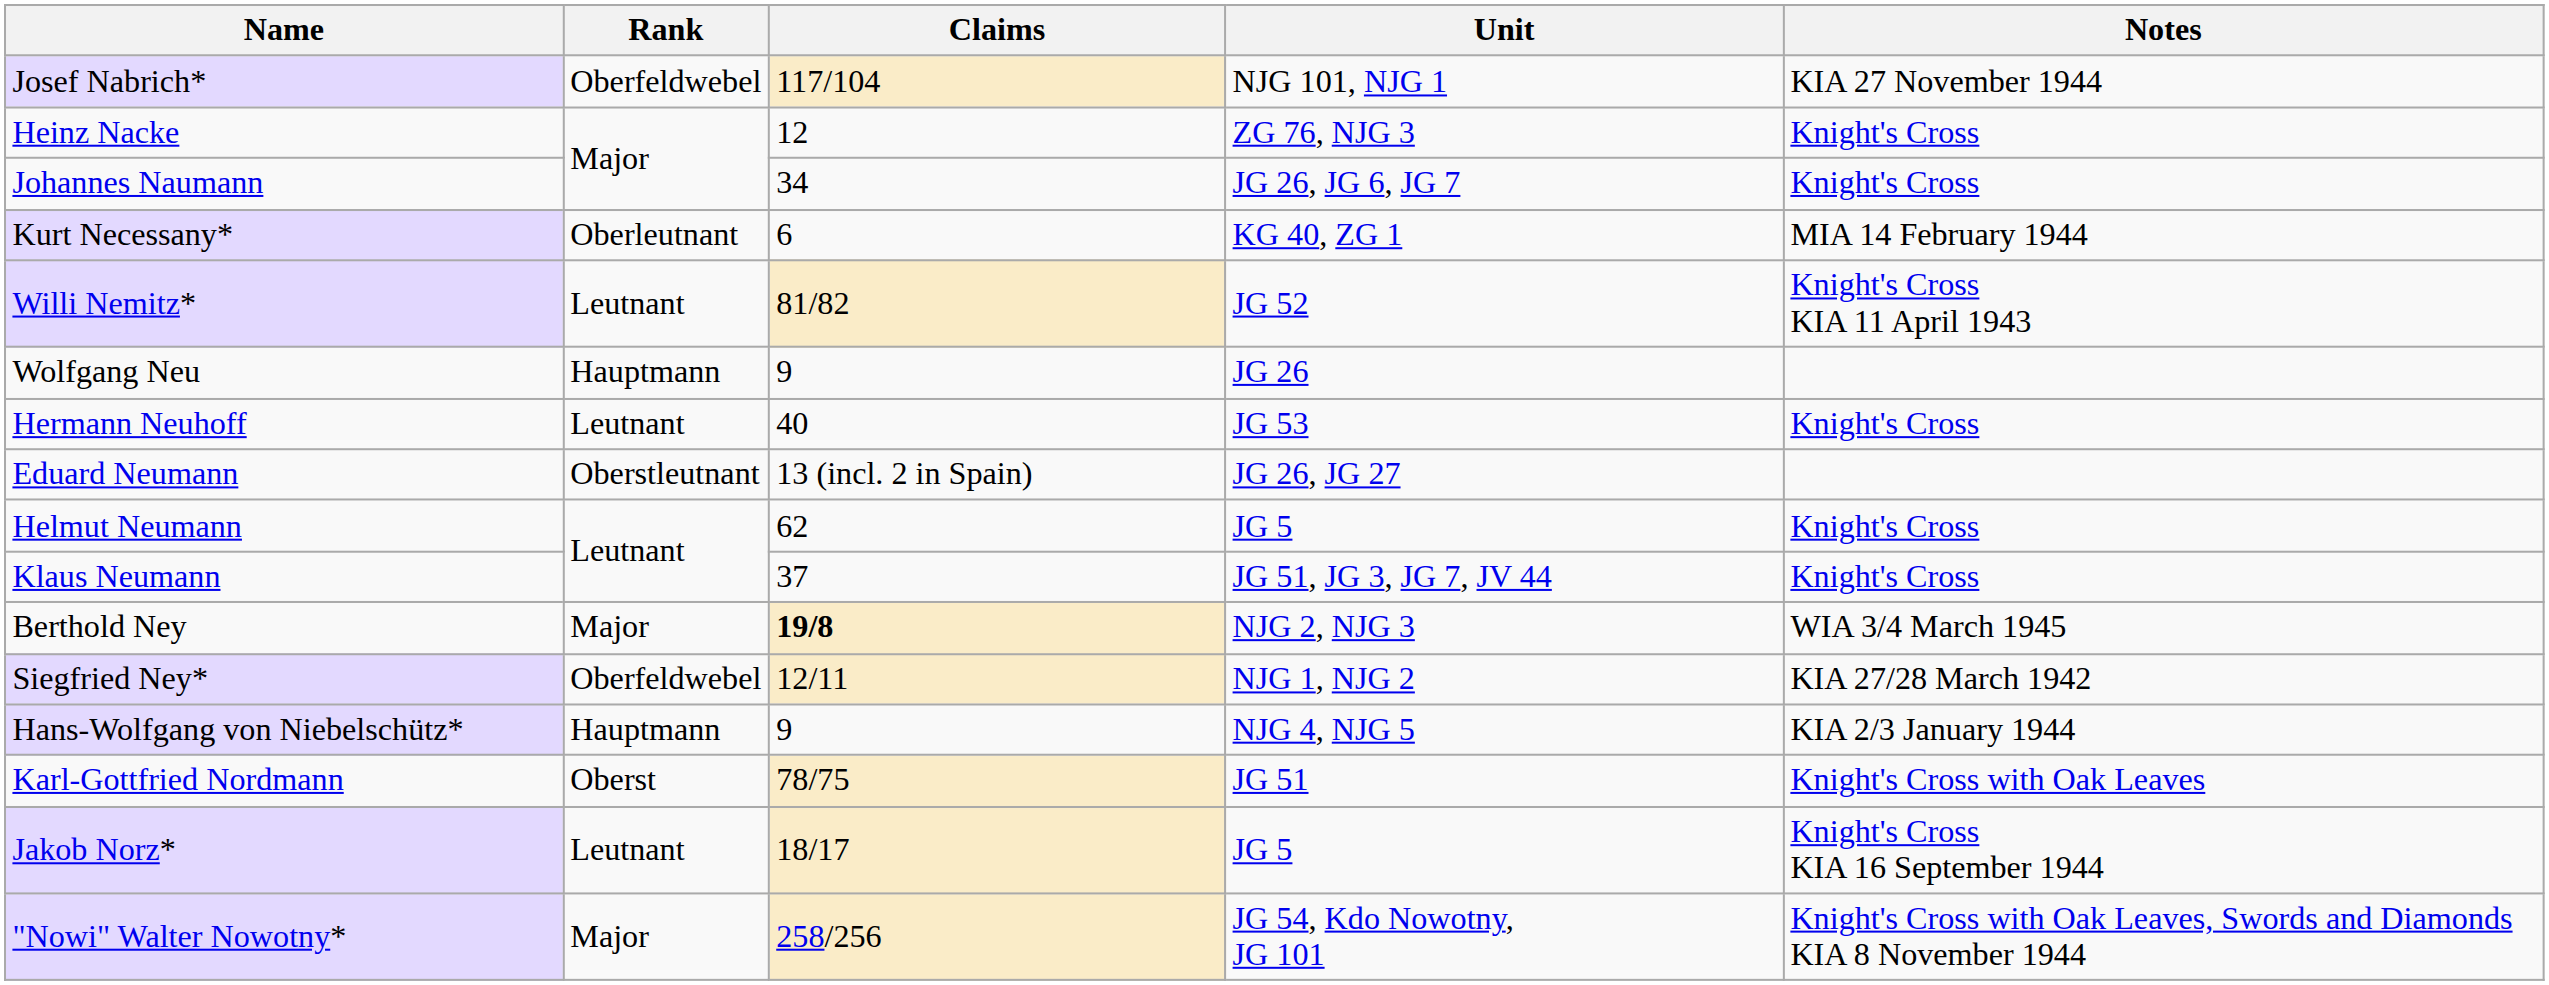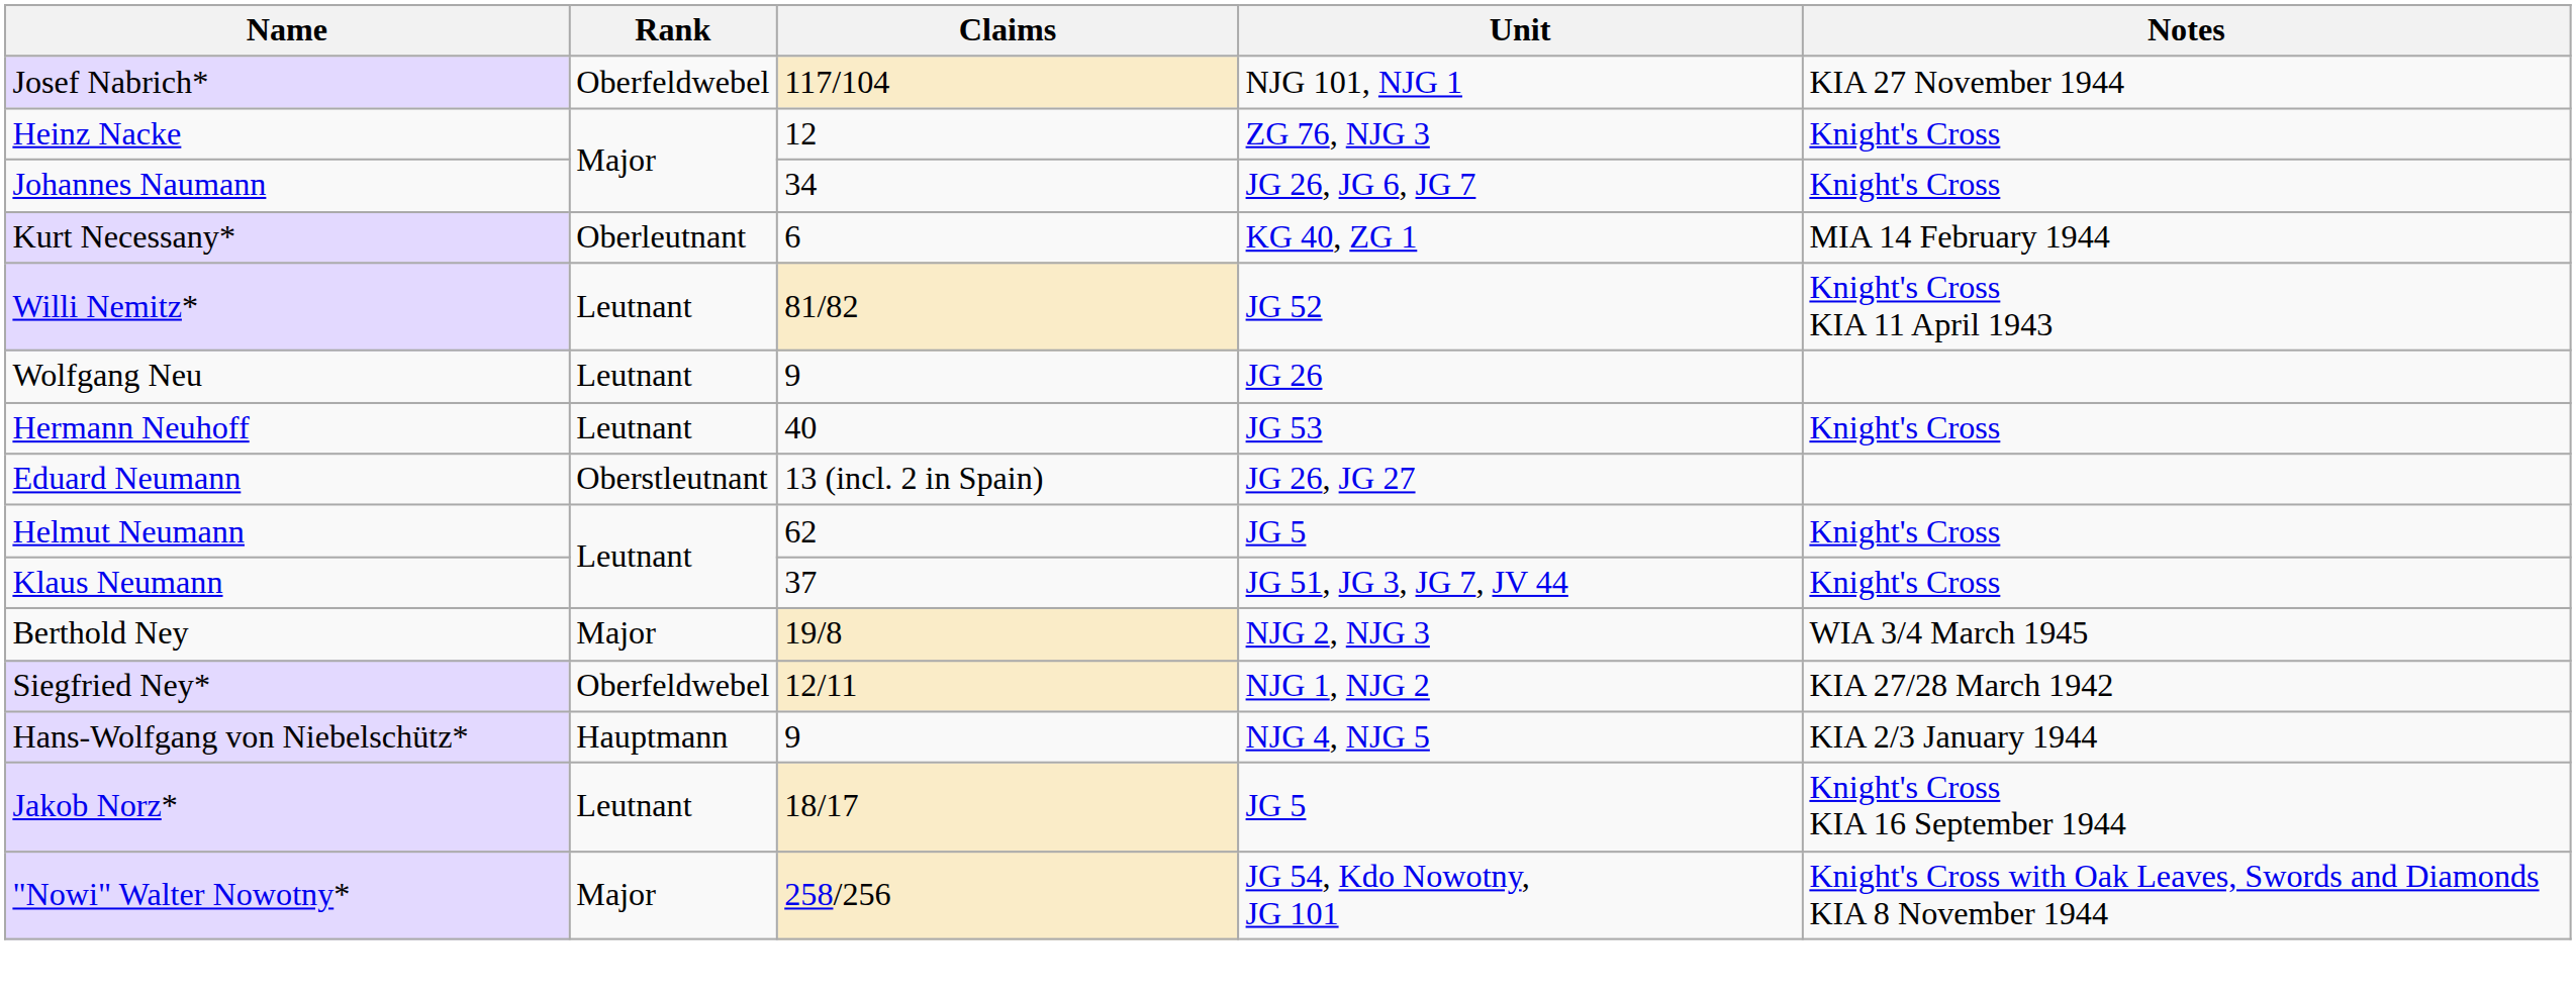 <table class="wikitable" style="width:100%;">
 <tr>
 <th width="22%">Name</th>
 <th width="8%">Rank</th>
 <th width="18%">Claims</th>
 <th width="22%">Unit</th>
 <th width="30%">Notes</th>
 </tr>
 <tr>
 <td style="background:#e3d9ff;" align="left">Josef Nabrich*</td>
 <td>Oberfeldwebel</td>
 <td style="background:#faecc8" align="left">117/104</td>
 <td>NJG 101, <a href='#'>NJG 1</a></td>
 <td>KIA 27 November 1944</td>
 </tr>
 <tr>
 <td><a href='#'>Heinz Nacke</a></td>
 <td rowspan="2">Major</td>
 <td>12</td>
 <td><a href='#'>ZG 76</a>, <a href='#'>NJG 3</a></td>
 <td><a href='#'>Knight's Cross</a></td>
 </tr>
 <tr>
 <td><a href='#'>Johannes Naumann</a></td>
 <td>34</td>
 <td><a href='#'>JG 26</a>, <a href='#'>JG 6</a>, <a href='#'>JG 7</a></td>
 <td><a href='#'>Knight's Cross</a></td>
 </tr>
 <tr>
 <td style="background:#e3d9ff;" align="left">Kurt Necessany*</td>
 <td>Oberleutnant</td>
 <td>6</td>
 <td><a href='#'>KG 40</a>, <a href='#'>ZG 1</a></td>
 <td>MIA 14 February 1944</td>
 </tr>
 <tr>
 <td style="background:#e3d9ff;" align="left"><a href='#'>Willi Nemitz</a>*</td>
 <td>Leutnant</td>
 <td style="background:#faecc8" align="left">81/82</td>
 <td><a href='#'>JG 52</a></td>
 <td><a href='#'>Knight's Cross</a><br>KIA 11 April 1943</td>
 </tr>
 <tr>
 <td>Wolfgang Neu</td>
-<td>Hauptmann</td>
+<td>Leutnant</td>
 <td>9</td>
 <td><a href='#'>JG 26</a></td>
 <td></td>
 </tr>
 <tr>
 <td><a href='#'>Hermann Neuhoff</a></td>
 <td>Leutnant</td>
 <td>40</td>
 <td><a href='#'>JG 53</a></td>
 <td><a href='#'>Knight's Cross</a></td>
 </tr>
 <tr>
 <td><a href='#'>Eduard Neumann</a></td>
 <td>Oberstleutnant</td>
 <td>13 (incl. 2 in Spain)</td>
 <td><a href='#'>JG 26</a>, <a href='#'>JG 27</a></td>
 <td></td>
 </tr>
 <tr>
 <td><a href='#'>Helmut Neumann</a></td>
 <td rowspan="2">Leutnant</td>
 <td>62</td>
 <td><a href='#'>JG 5</a></td>
 <td><a href='#'>Knight's Cross</a></td>
 </tr>
 <tr>
 <td><a href='#'>Klaus Neumann</a></td>
 <td>37</td>
 <td><a href='#'>JG 51</a>, <a href='#'>JG 3</a>, <a href='#'>JG 7</a>, <a href='#'>JV 44</a></td>
 <td><a href='#'>Knight's Cross</a></td>
 </tr>
 <tr>
 <td>Berthold Ney</td>
 <td>Major</td>
-<td style="background:#faecc8" align="left"><strong>19/8</strong></td>
+<td style="background:#faecc8" align="left">19/8</td>
 <td><a href='#'>NJG 2</a>, <a href='#'>NJG 3</a></td>
 <td>WIA 3/4 March 1945</td>
 </tr>
 <tr>
 <td style="background:#e3d9ff;" align="left">Siegfried Ney*</td>
 <td>Oberfeldwebel</td>
 <td style="background:#faecc8" align="left">12/11</td>
 <td><a href='#'>NJG 1</a>, <a href='#'>NJG 2</a></td>
 <td>KIA 27/28 March 1942</td>
 </tr>
 <tr>
 <td style="background:#e3d9ff;" align="left">Hans-Wolfgang von Niebelschütz*</td>
 <td>Hauptmann</td>
 <td>9</td>
 <td><a href='#'>NJG 4</a>, <a href='#'>NJG 5</a></td>
 <td>KIA 2/3 January 1944</td>
 </tr>
 <tr>
-<td><a href='#'>Karl-Gottfried Nordmann</a></td>
-<td>Oberst</td>
-<td style="background:#faecc8" align="left">78/75</td>
-<td><a href='#'>JG 51</a></td>
-<td><a href='#'>Knight's Cross with Oak Leaves</a></td>
-</tr>
-<tr>
 <td style="background:#e3d9ff;" align="left"><a href='#'>Jakob Norz</a>*</td>
 <td>Leutnant</td>
 <td style="background:#faecc8" align="left">18/17</td>
 <td><a href='#'>JG 5</a></td>
 <td><a href='#'>Knight's Cross</a><br>KIA 16 September 1944</td>
 </tr>
 <tr>
 <td style="background:#e3d9ff;" align="left"><a href='#'>"Nowi" Walter Nowotny</a>*</td>
 <td>Major</td>
 <td style="background:#faecc8" align="left"><a href='#'>258</a>/256</td>
 <td><a href='#'>JG 54</a>, <a href='#'>Kdo Nowotny</a>,<br><a href='#'>JG 101</a></td>
 <td><a href='#'>Knight's Cross with Oak Leaves, Swords and Diamonds</a><br>KIA 8 November 1944</td>
 </tr>
 </table>
